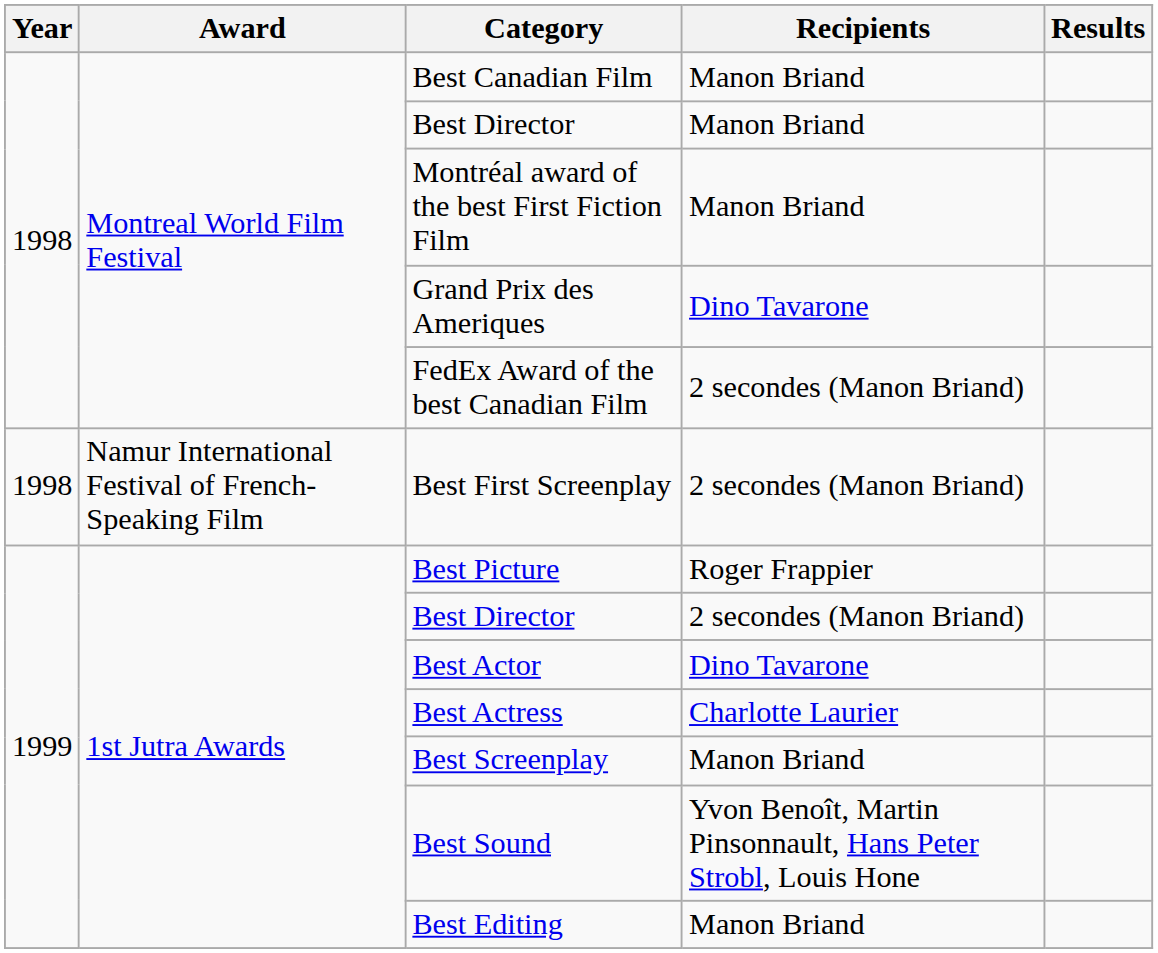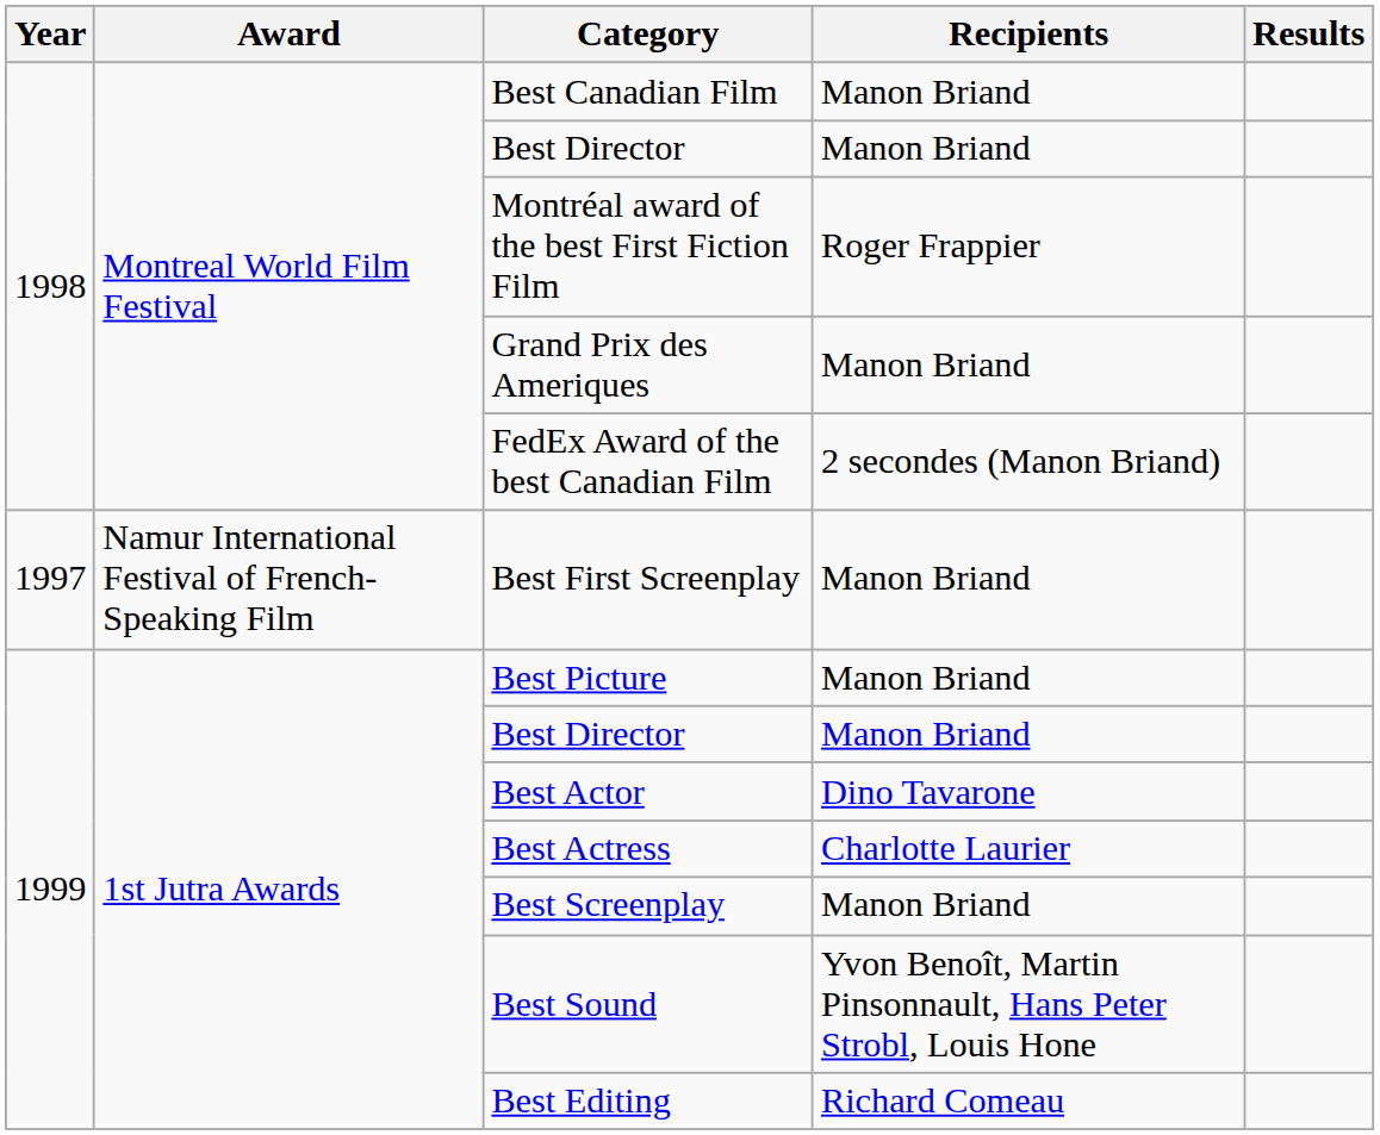 <table class="wikitable sortable">
 <tr>
 <th>Year</th>
 <th>Award</th>
 <th>Category</th>
 <th>Recipients</th>
 <th>Results</th>
 </tr>
 <tr>
 <td rowspan="5">1998</td>
 <td rowspan="5"><a href='#'>Montreal World Film Festival</a></td>
 <td>Best Canadian Film</td>
 <td>Manon Briand</td>
 <td></td>
 </tr>
 <tr>
 <td>Best Director</td>
 <td>Manon Briand</td>
 <td></td>
 </tr>
 <tr>
 <td>Montréal award of the best First Fiction Film</td>
-<td>Manon Briand</td>
+<td>Roger Frappier</td>
 <td></td>
 </tr>
 <tr>
 <td>Grand Prix des Ameriques</td>
-<td><a href='#'>Dino Tavarone</a></td>
+<td>Manon Briand</td>
 <td></td>
 </tr>
 <tr>
 <td>FedEx Award of the best Canadian Film</td>
 <td>2 secondes (Manon Briand)</td>
 <td></td>
 </tr>
 <tr>
-<td>1998</td>
+<td>1997</td>
 <td>Namur International Festival of French-Speaking Film</td>
 <td>Best First Screenplay</td>
-<td>2 secondes (Manon Briand)</td>
+<td>Manon Briand</td>
 <td></td>
 </tr>
 <tr>
 <td rowspan="7">1999</td>
 <td rowspan="7"><a href='#'>1st Jutra Awards</a></td>
 <td><a href='#'>Best Picture</a></td>
-<td>Roger Frappier</td>
+<td>Manon Briand</td>
 <td></td>
 </tr>
 <tr>
 <td><a href='#'>Best Director</a></td>
-<td>2 secondes (Manon Briand)</td>
+<td><a href='#'>Manon Briand</a></td>
 <td></td>
 </tr>
 <tr>
 <td><a href='#'>Best Actor</a></td>
 <td><a href='#'>Dino Tavarone</a></td>
 <td></td>
 </tr>
 <tr>
 <td><a href='#'>Best Actress</a></td>
 <td><a href='#'>Charlotte Laurier</a></td>
 <td></td>
 </tr>
 <tr>
 <td><a href='#'>Best Screenplay</a></td>
 <td>Manon Briand</td>
 <td></td>
 </tr>
 <tr>
 <td><a href='#'>Best Sound</a></td>
 <td>Yvon Benoît, Martin Pinsonnault, <a href='#'>Hans Peter Strobl</a>, Louis Hone</td>
 <td></td>
 </tr>
 <tr>
 <td><a href='#'>Best Editing</a></td>
-<td>Manon Briand</td>
+<td><a href='#'>Richard Comeau</a></td>
 <td></td>
 </tr>
 </table>
